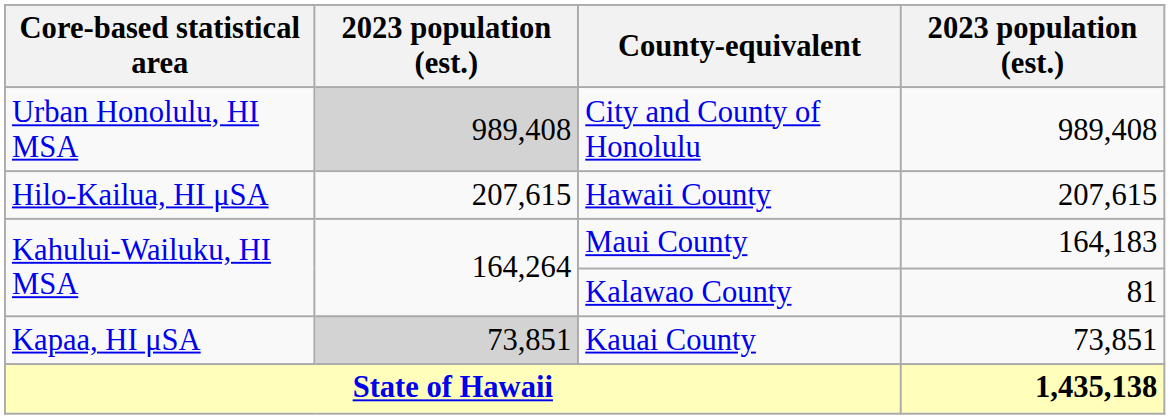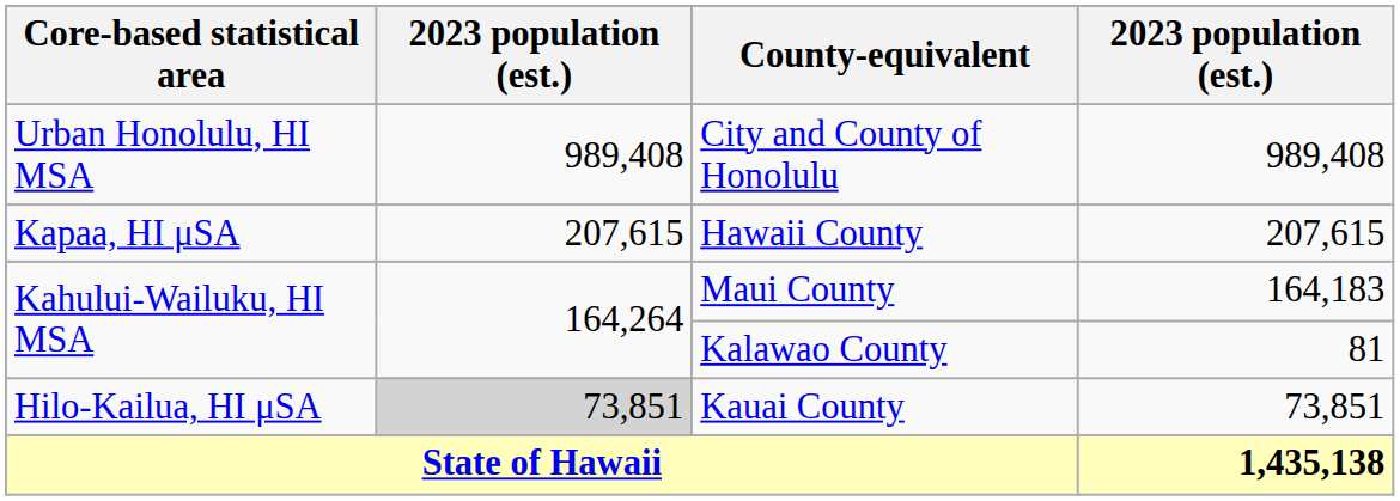 <table class=wikitable>
 <tr>
 <th>Core-based statistical area</th>
 <th>2023 population (est.)</th>
 <th>County-equivalent</th>
 <th>2023 population (est.)</th>
 </tr>
 <tr>
 <td rowspan=1><a href='#'>Urban Honolulu, HI MSA</a></td>
-<td rowspan=1 align=right style="background: lightgrey;">989,408</td>
+<td rowspan=1 align=right>989,408</td>
 <td><a href='#'>City and County of Honolulu</a></td>
 <td align=right>989,408</td>
 </tr>
 <tr>
-<td rowspan=1><a href='#'>Hilo-Kailua, HI μSA</a></td>
+<td rowspan=1><a href='#'>Kapaa, HI μSA</a></td>
 <td rowspan=1 align=right>207,615</td>
 <td><a href='#'>Hawaii County</a></td>
 <td align=right>207,615</td>
 </tr>
 <tr>
 <td rowspan=2><a href='#'>Kahului-Wailuku, HI MSA</a></td>
 <td rowspan=2 align=right>164,264</td>
 <td><a href='#'>Maui County</a></td>
 <td align=right>164,183</td>
 </tr>
 <tr>
 <td><a href='#'>Kalawao County</a></td>
 <td align=right>81</td>
 </tr>
 <tr>
-<td rowspan=1><a href='#'>Kapaa, HI μSA</a></td>
+<td rowspan=1><a href='#'>Hilo-Kailua, HI μSA</a></td>
 <td rowspan=1 align=right style="background: lightgrey;">73,851</td>
 <td><a href='#'>Kauai County</a></td>
 <td align=right>73,851</td>
 </tr>
 <tr style="font-weight:bold;" bgcolor=#FFFFBB>
 <td colspan=3 align=center><a href='#'>State of Hawaii</a></td>
 <td align=right>1,435,138</td>
 </tr>
 </table>
